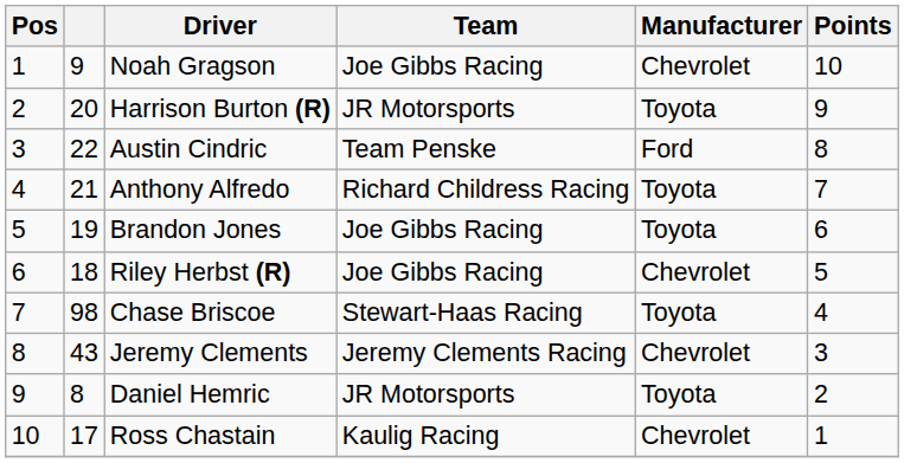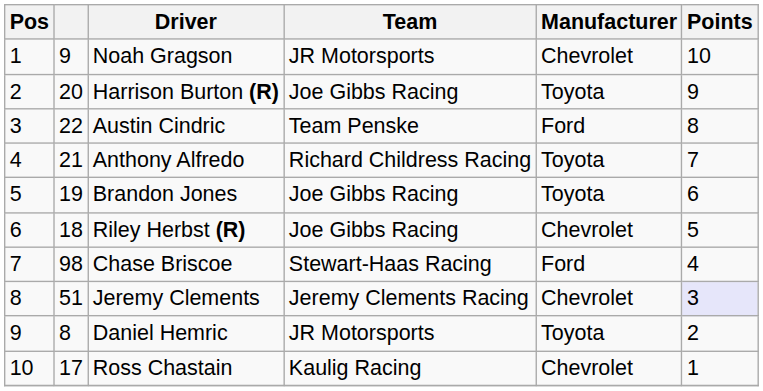 <table class="wikitable" style="font-size:98%">
 <tr>
 <th>Pos</th>
 <th></th>
 <th>Driver</th>
 <th>Team</th>
 <th>Manufacturer</th>
 <th>Points</th>
 </tr>
 <tr>
 <td>1</td>
 <td>9</td>
 <td>Noah Gragson</td>
-<td>Joe Gibbs Racing</td>
+<td>JR Motorsports</td>
 <td>Chevrolet</td>
 <td>10</td>
 </tr>
 <tr>
 <td>2</td>
 <td>20</td>
 <td>Harrison Burton <strong>(R)</strong></td>
-<td>JR Motorsports</td>
+<td>Joe Gibbs Racing</td>
 <td>Toyota</td>
 <td>9</td>
 </tr>
 <tr>
 <td>3</td>
 <td>22</td>
 <td>Austin Cindric</td>
 <td>Team Penske</td>
 <td>Ford</td>
 <td>8</td>
 </tr>
 <tr>
 <td>4</td>
 <td>21</td>
 <td>Anthony Alfredo</td>
 <td>Richard Childress Racing</td>
 <td>Toyota</td>
 <td>7</td>
 </tr>
 <tr>
 <td>5</td>
 <td>19</td>
 <td>Brandon Jones</td>
 <td>Joe Gibbs Racing</td>
 <td>Toyota</td>
 <td>6</td>
 </tr>
 <tr>
 <td>6</td>
 <td>18</td>
 <td>Riley Herbst <strong>(R)</strong></td>
 <td>Joe Gibbs Racing</td>
 <td>Chevrolet</td>
 <td>5</td>
 </tr>
 <tr>
 <td>7</td>
 <td>98</td>
 <td>Chase Briscoe</td>
 <td>Stewart-Haas Racing</td>
-<td>Toyota</td>
+<td>Ford</td>
 <td>4</td>
 </tr>
 <tr>
 <td>8</td>
-<td>43</td>
+<td>51</td>
 <td>Jeremy Clements</td>
 <td>Jeremy Clements Racing</td>
 <td>Chevrolet</td>
-<td>3</td>
+<td style="background: lavender;">3</td>
 </tr>
 <tr>
 <td>9</td>
 <td>8</td>
 <td>Daniel Hemric</td>
 <td>JR Motorsports</td>
 <td>Toyota</td>
 <td>2</td>
 </tr>
 <tr>
 <td>10</td>
 <td>17</td>
 <td>Ross Chastain</td>
 <td>Kaulig Racing</td>
 <td>Chevrolet</td>
 <td>1</td>
 </tr>
 <tr>
 </tr>
 </table>
